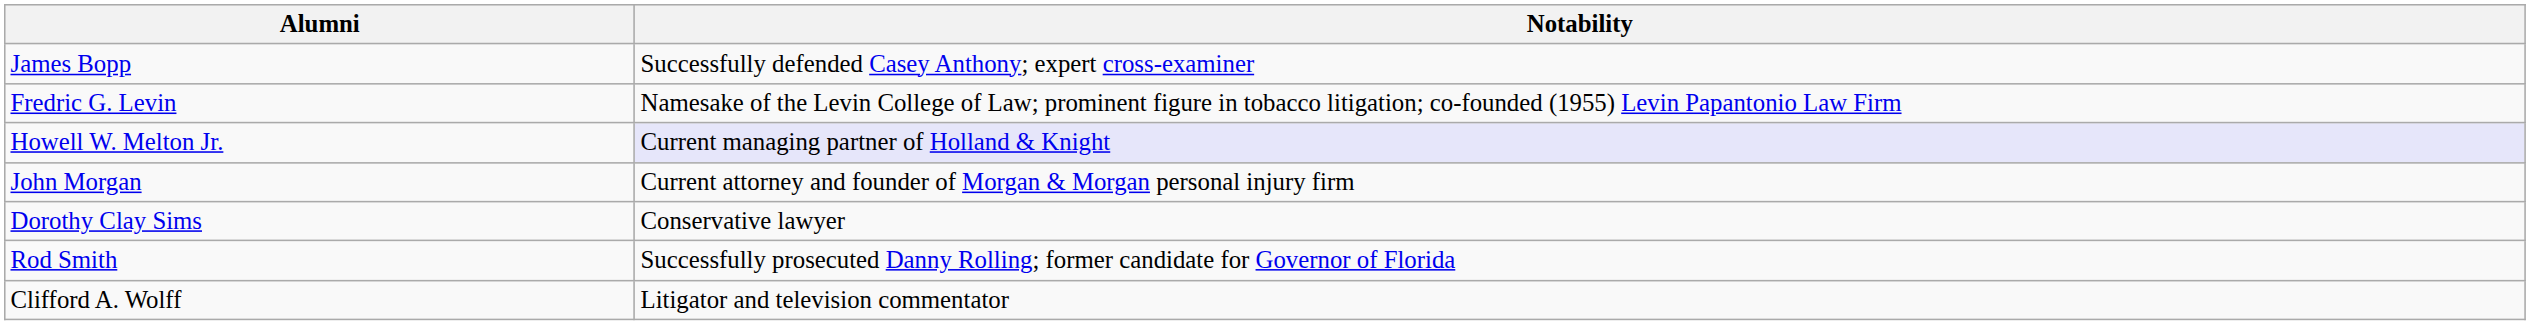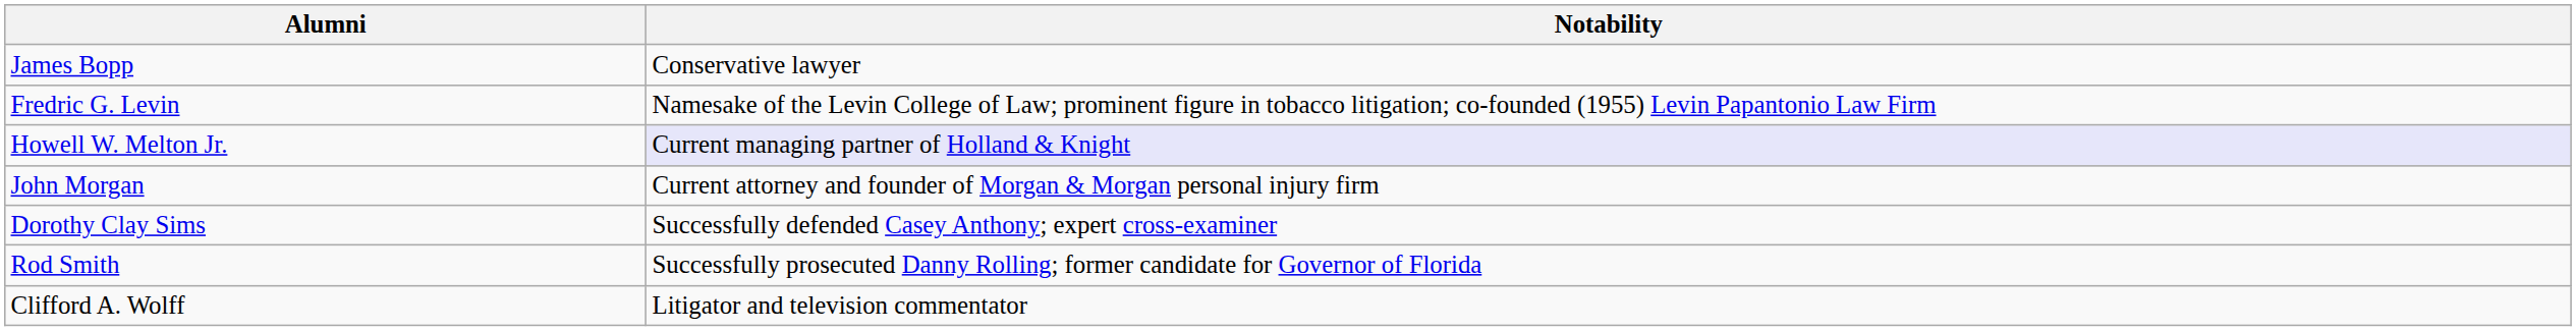 <table class="wikitable" style="width:82%">
 <tr valign="top">
 <th width="25%">Alumni</th>
 <th width="75%">Notability</th>
 </tr>
 <tr valign="top">
 <td><a href='#'>James Bopp</a></td>
-<td>Successfully defended <a href='#'>Casey Anthony</a>; expert <a href='#'>cross-examiner</a></td>
+<td>Conservative lawyer</td>
 </tr>
 <tr valign="top">
 <td><a href='#'>Fredric G. Levin</a></td>
 <td>Namesake of the Levin College of Law; prominent figure in tobacco litigation; co-founded (1955) <a href='#'>Levin Papantonio Law Firm</a></td>
 </tr>
 <tr valign="top">
 <td><a href='#'>Howell W. Melton Jr.</a></td>
 <td style="background: lavender;">Current managing partner of <a href='#'>Holland & Knight</a></td>
 </tr>
 <tr valign="top">
 <td><a href='#'>John Morgan</a></td>
 <td>Current attorney and founder of <a href='#'>Morgan & Morgan</a> personal injury firm</td>
 </tr>
 <tr valign="top">
 <td><a href='#'>Dorothy Clay Sims</a></td>
-<td>Conservative lawyer</td>
+<td>Successfully defended <a href='#'>Casey Anthony</a>; expert <a href='#'>cross-examiner</a></td>
 </tr>
 <tr valign="top">
 <td><a href='#'>Rod Smith</a></td>
 <td>Successfully prosecuted <a href='#'>Danny Rolling</a>; former candidate for <a href='#'>Governor of Florida</a></td>
 </tr>
 <tr valign="top">
 <td>Clifford A. Wolff</td>
 <td>Litigator and television commentator</td>
 </tr>
 </table>
